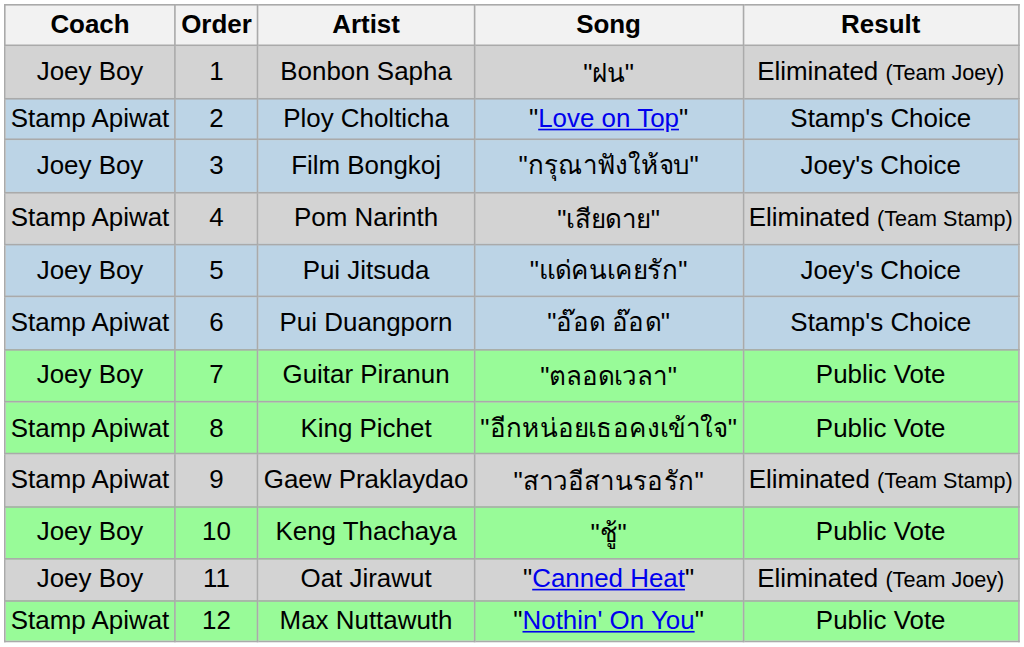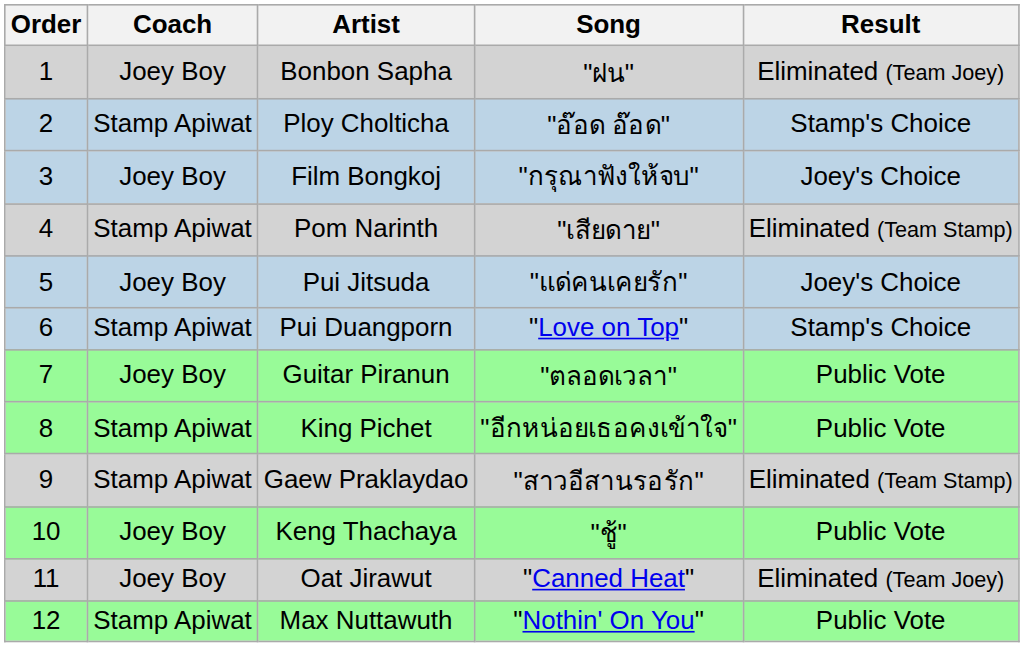 <table class="wikitable sortable" style="text-align: center; width: auto;">
 <tr>
+<th>Order</th>
 <th>Coach</th>
-<th>Order</th>
 <th>Artist</th>
 <th>Song</th>
 <th>Result</th>
 </tr>
 <tr style="background:#D3D3D3;">
+<td>1</td>
 <td>Joey Boy</td>
-<td>1</td>
 <td>Bonbon Sapha</td>
 <td>"ฝน"</td>
 <td>Eliminated <small>(Team Joey)</small></td>
 </tr>
 <tr style="background:#BCD4E6;">
+<td>2</td>
 <td>Stamp Apiwat</td>
-<td>2</td>
 <td>Ploy Cholticha</td>
-<td>"<a href='#'>Love on Top</a>"</td>
+<td>"อ๊อด อ๊อด"</td>
 <td>Stamp's Choice</td>
 </tr>
 <tr style="background:#BCD4E6;">
+<td>3</td>
 <td>Joey Boy</td>
-<td>3</td>
 <td>Film Bongkoj</td>
 <td>"กรุณาฟังให้จบ"</td>
 <td>Joey's Choice</td>
 </tr>
 <tr style="background:#D3D3D3;">
+<td>4</td>
 <td>Stamp Apiwat</td>
-<td>4</td>
 <td>Pom Narinth</td>
 <td>"เสียดาย"</td>
 <td>Eliminated <small>(Team Stamp)</small></td>
 </tr>
 <tr style="background:#BCD4E6;">
+<td>5</td>
 <td>Joey Boy</td>
-<td>5</td>
 <td>Pui Jitsuda</td>
 <td>"แด่คนเคยรัก"</td>
 <td>Joey's Choice</td>
 </tr>
 <tr style="background:#BCD4E6;">
+<td>6</td>
 <td>Stamp Apiwat</td>
-<td>6</td>
 <td>Pui Duangporn</td>
-<td>"อ๊อด อ๊อด"</td>
+<td>"<a href='#'>Love on Top</a>"</td>
 <td>Stamp's Choice</td>
 </tr>
 <tr style="background:palegreen;">
+<td>7</td>
 <td>Joey Boy</td>
-<td>7</td>
 <td>Guitar Piranun</td>
 <td>"ตลอดเวลา"</td>
 <td>Public Vote</td>
 </tr>
 <tr style="background:palegreen;">
+<td>8</td>
 <td>Stamp Apiwat</td>
-<td>8</td>
 <td>King Pichet</td>
 <td>"อีกหน่อยเธอคงเข้าใจ"</td>
 <td>Public Vote</td>
 </tr>
 <tr style="background:#D3D3D3;">
+<td>9</td>
 <td>Stamp Apiwat</td>
-<td>9</td>
 <td>Gaew Praklaydao</td>
 <td>"สาวอีสานรอรัก"</td>
 <td>Eliminated <small>(Team Stamp)</small></td>
 </tr>
 <tr style="background:palegreen;">
+<td>10</td>
 <td>Joey Boy</td>
-<td>10</td>
 <td>Keng Thachaya</td>
 <td>"ชู้"</td>
 <td>Public Vote</td>
 </tr>
 <tr style="background:#D3D3D3;">
+<td>11</td>
 <td>Joey Boy</td>
-<td>11</td>
 <td>Oat Jirawut</td>
 <td>"<a href='#'>Canned Heat</a>"</td>
 <td>Eliminated <small>(Team Joey)</small></td>
 </tr>
 <tr style="background:palegreen;">
+<td>12</td>
 <td>Stamp Apiwat</td>
-<td>12</td>
 <td>Max Nuttawuth</td>
 <td>"<a href='#'>Nothin' On You</a>"</td>
 <td>Public Vote</td>
 </tr>
 </table>
